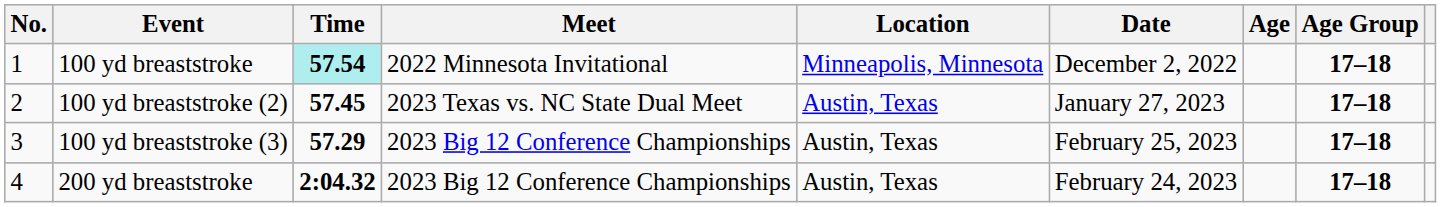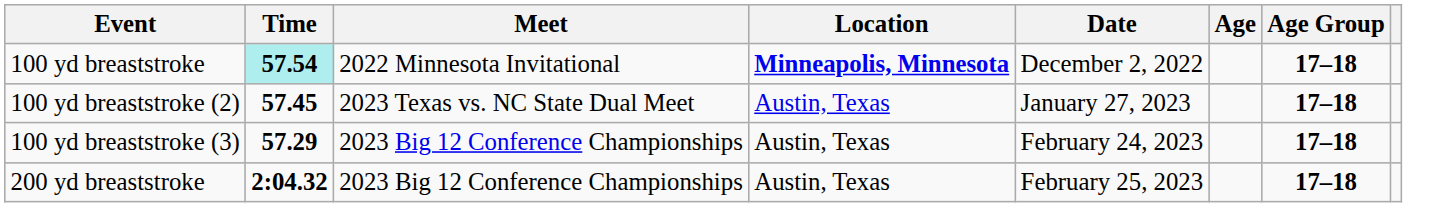 <table class="wikitable sortable">
 <tr>
-<th>No.</th>
 <th>Event</th>
 <th>Time</th>
 <th>Meet</th>
 <th>Location</th>
 <th>Date</th>
 <th>Age</th>
 <th>Age Group</th>
 <th></th>
 </tr>
 <tr>
-<td>1</td>
 <td>100 yd breaststroke</td>
 <td style="background: paleturquoise; text-align:center;"><strong>57.54</strong></td>
 <td>2022 Minnesota Invitational</td>
-<td><a href='#'>Minneapolis, Minnesota</a></td>
+<td><strong><a href='#'>Minneapolis, Minnesota</a></strong></td>
 <td>December 2, 2022</td>
 <td style="text-align:center;"></td>
 <td style="text-align:center;"><strong>17–18</strong></td>
 <td style="text-align:center;"></td>
 </tr>
 <tr>
-<td>2</td>
 <td>100 yd breaststroke (2)</td>
 <td style="text-align:center;"><strong>57.45</strong></td>
 <td>2023 Texas vs. NC State Dual Meet</td>
 <td><a href='#'>Austin, Texas</a></td>
 <td>January 27, 2023</td>
 <td style="text-align:center;"></td>
 <td style="text-align:center;"><strong>17–18</strong></td>
 <td style="text-align:center;"></td>
 </tr>
 <tr>
-<td>3</td>
 <td>100 yd breaststroke (3)</td>
 <td style="text-align:center;"><strong>57.29</strong></td>
 <td>2023 <a href='#'>Big 12 Conference</a> Championships</td>
+<td>Austin, Texas</td>
+<td>February 24, 2023</td>
+<td style="text-align:center;"></td>
+<td style="text-align:center;"><strong>17–18</strong></td>
+<td style="text-align:center;"></td>
+</tr>
+<tr>
+<td>200 yd breaststroke</td>
+<td style="text-align:center;"><strong>2:04.32</strong></td>
+<td>2023 Big 12 Conference Championships</td>
 <td>Austin, Texas</td>
 <td>February 25, 2023</td>
 <td style="text-align:center;"></td>
 <td style="text-align:center;"><strong>17–18</strong></td>
 <td style="text-align:center;"></td>
 </tr>
-<tr>
-<td>4</td>
-<td>200 yd breaststroke</td>
-<td style="text-align:center;"><strong>2:04.32</strong></td>
-<td>2023 Big 12 Conference Championships</td>
-<td>Austin, Texas</td>
-<td>February 24, 2023</td>
-<td style="text-align:center;"></td>
-<td style="text-align:center;"><strong>17–18</strong></td>
-<td style="text-align:center;"></td>
-</tr>
 </table>
